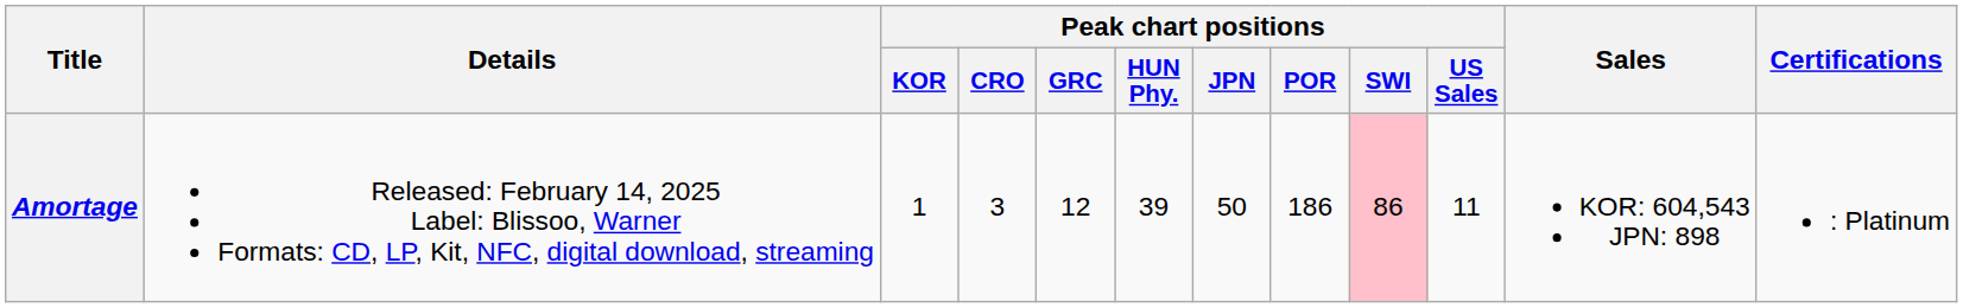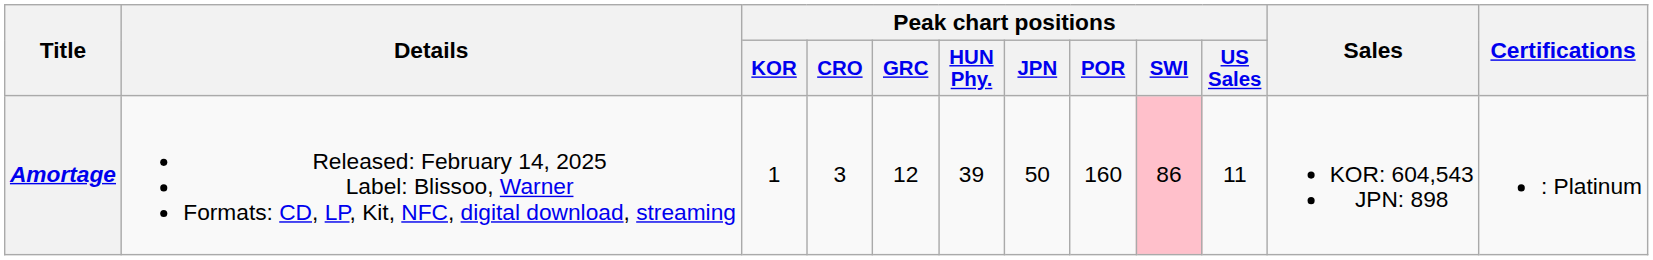 <table class="wikitable plainrowheaders" style="text-align:center">
 <tr>
 <th scope="col" rowspan="2">Title</th>
 <th scope="col" rowspan="2">Details</th>
 <th scope="col" colspan="8">Peak chart positions</th>
 <th scope="col" rowspan="2">Sales</th>
 <th scope="col" rowspan="2"><a href='#'>Certifications</a></th>
 </tr>
 <tr>
 <th scope="col" style="width:2.75em;font-size:90%"><a href='#'>KOR</a><br></th>
 <th scope="col" style="width:2.75em;font-size:90%"><a href='#'>CRO</a><br></th>
 <th scope="col" style="width:2.75em;font-size:90%"><a href='#'>GRC</a><br></th>
 <th scope="col" style="width:2.75em;font-size:90%"><a href='#'>HUN<br>Phy.</a><br></th>
 <th scope="col" style="width:2.75em;font-size:90%"><a href='#'>JPN</a><br></th>
 <th scope="col" style="width:2.75em;font-size:90%"><a href='#'>POR</a><br></th>
 <th scope="col" style="width:2.75em;font-size:90%"><a href='#'>SWI</a><br></th>
 <th scope="col" style="width:2.75em;font-size:90%"><a href='#'>US<br>Sales</a><br></th>
 </tr>
 <tr>
 <th scope="row"><em><a href='#'>Amortage</a></em></th>
 <td><br><ul><li>Released: February 14, 2025</li><li>Label: Blissoo, <a href='#'>Warner</a></li><li>Formats: <a href='#'>CD</a>, <a href='#'>LP</a>, Kit, <a href='#'>NFC</a>, <a href='#'>digital download</a>, <a href='#'>streaming</a></li></ul></td>
 <td>1</td>
 <td>3</td>
 <td>12</td>
 <td>39</td>
 <td>50</td>
-<td>186</td>
+<td>160</td>
 <td style="background: pink;">86</td>
 <td>11</td>
 <td><br><ul><li>KOR: 604,543</li><li>JPN: 898</li></ul></td>
 <td><br><ul><li><a href='#'></a>: Platinum</li></ul></td>
 </tr>
 </table>
